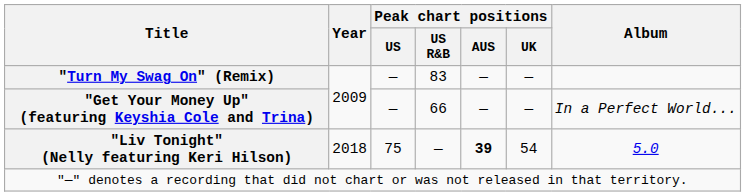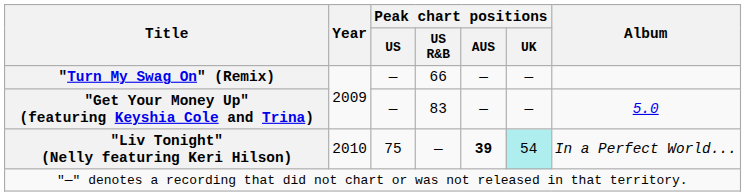 <table class="wikitable plainrowheaders" style="text-align:center;" border="1">
 <tr>
 <th scope="col" rowspan="2" style="width:22em;">Title</th>
 <th scope="col" rowspan="2">Year</th>
 <th scope="col" colspan="4">Peak chart positions</th>
 <th scope="col" rowspan="2">Album</th>
 </tr>
 <tr>
 <th style="width:3em;font-size:90%">US<br></th>
 <th style="width:3em;font-size:90%">US R&B<br></th>
 <th style="width:3em;font-size:90%">AUS<br></th>
 <th style="width:3em;font-size:90%">UK<br></th>
 </tr>
 <tr>
 <th scope="row">"<a href='#'>Turn My Swag On</a>" (Remix)</th>
 <td rowspan="2">2009</td>
 <td>—</td>
-<td>83</td>
+<td>66</td>
 <td>—</td>
 <td>—</td>
 <td></td>
 </tr>
 <tr>
 <th scope="row">"Get Your Money Up" <br><span>(featuring <a href='#'>Keyshia Cole</a> and <a href='#'>Trina</a>)</span></th>
 <td>—</td>
-<td>66</td>
+<td>83</td>
 <td>—</td>
 <td>—</td>
-<td><em>In a Perfect World...</em></td>
+<td><em><a href='#'>5.0</a></em></td>
 </tr>
 <tr>
 <th scope="row">"Liv Tonight" <br><span>(Nelly featuring Keri Hilson)</span></th>
-<td>2018</td>
+<td>2010</td>
 <td>75</td>
 <td>—</td>
 <td><strong>39</strong></td>
-<td>54</td>
-<td><em><a href='#'>5.0</a></em></td>
+<td style="background: paleturquoise;">54</td>
+<td><em>In a Perfect World...</em></td>
 </tr>
 <tr>
 <td colspan="15" style="font-size:90%">"—" denotes a recording that did not chart or was not released in that territory.</td>
 </tr>
 </table>
